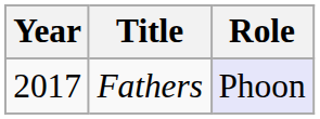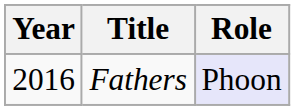 <table class="wikitable">
 <tr>
 <th>Year</th>
 <th>Title</th>
 <th>Role</th>
 </tr>
 <tr>
-<td>2017</td>
+<td>2016</td>
 <td><em>Fathers</em></td>
 <td style="background: lavender;">Phoon</td>
 </tr>
 </table>
